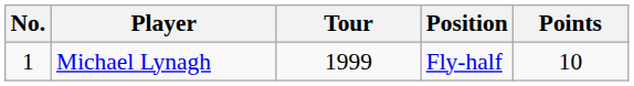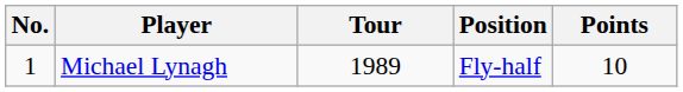 <table class="wikitable">
 <tr>
 <th>No.</th>
 <th width=145px>Player</th>
 <th width=90px>Tour</th>
 <th>Position</th>
 <th width=70px>Points</th>
 </tr>
 <tr>
 <td align=center>1</td>
 <td> <a href='#'>Michael Lynagh</a></td>
-<td align=center>1999</td>
+<td align=center>1989</td>
 <td><a href='#'>Fly-half</a></td>
 <td align=center>10</td>
 </tr>
 </table>
